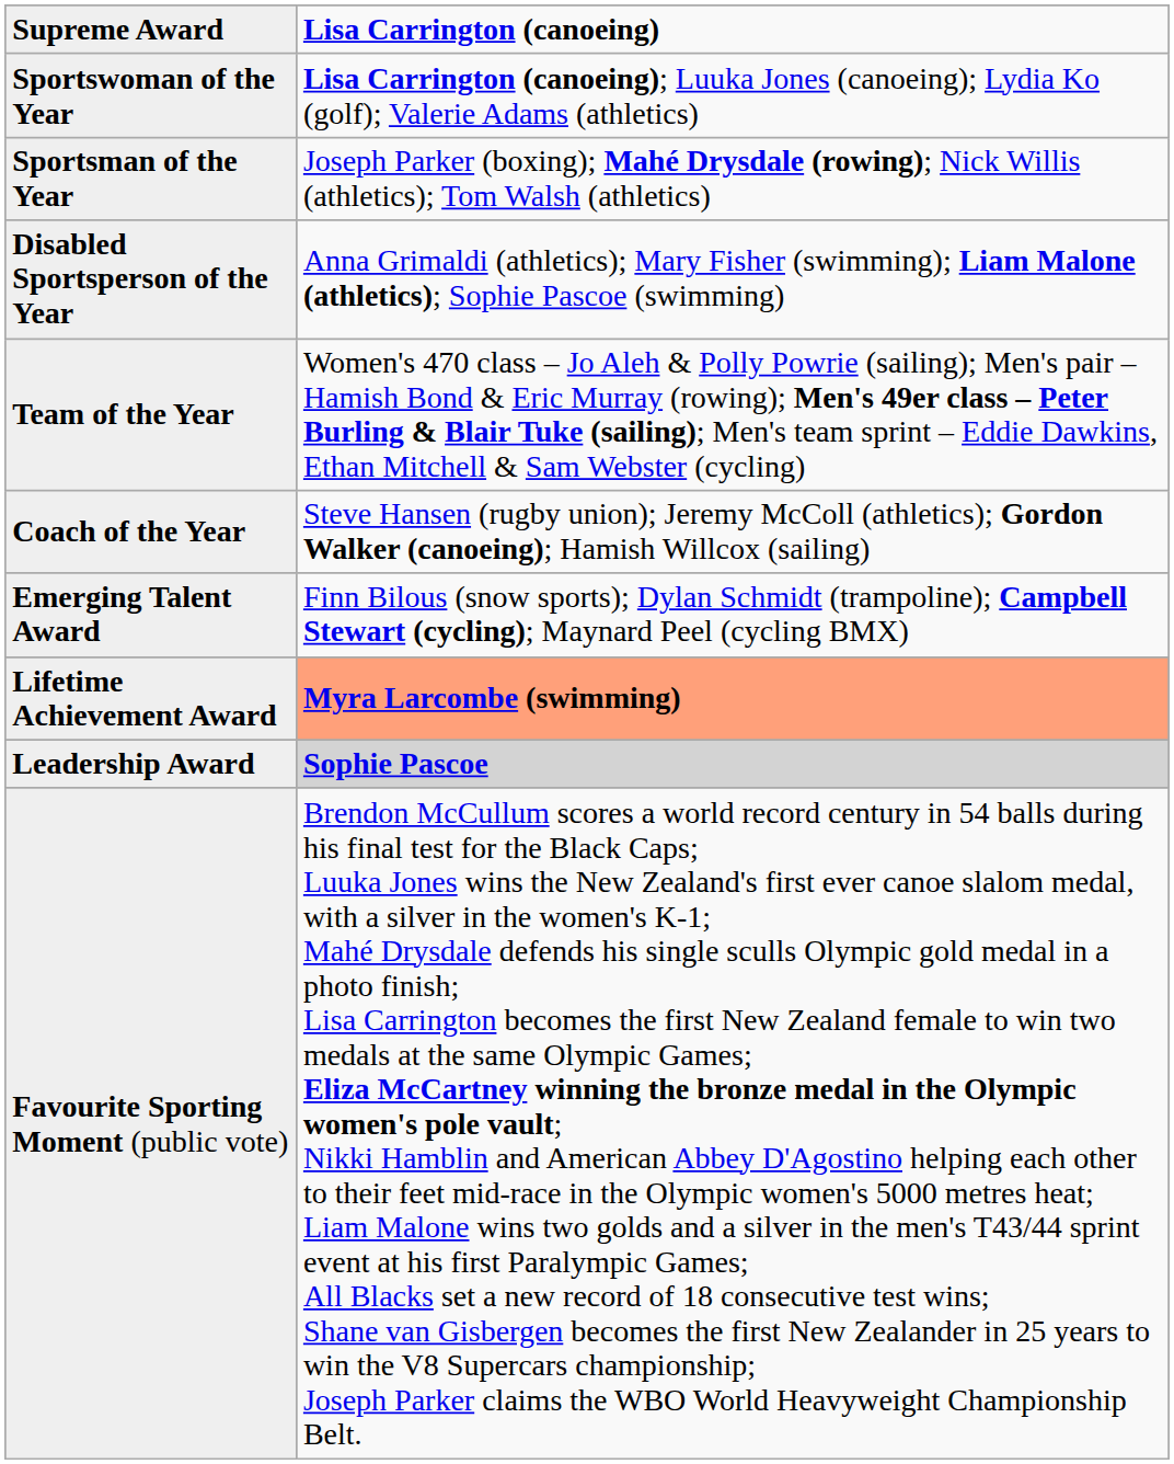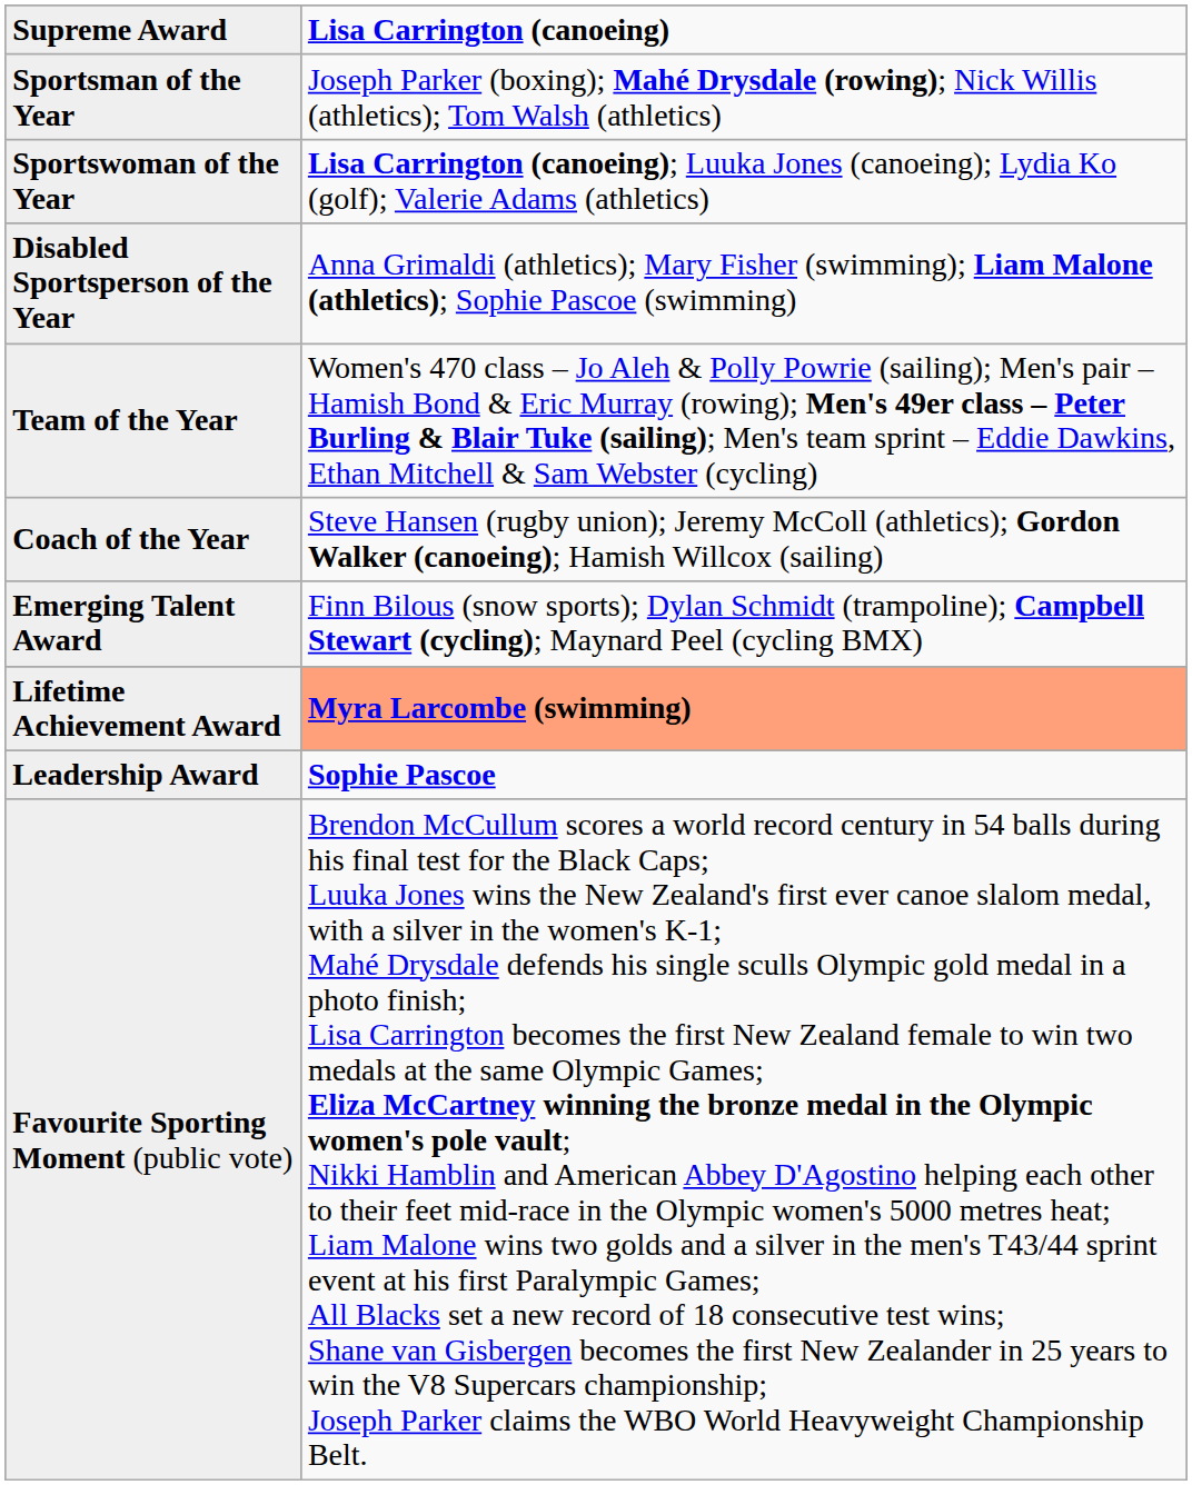 <table class=wikitable>
 <tr>
 <td style="background:#efefef; vertical-align:top;"><strong>Supreme Award</strong></td>
 <td><strong><a href='#'>Lisa Carrington</a> (canoeing)</strong></td>
 </tr>
 <tr>
+<td style="background:#efefef;"><strong>Sportsman of the Year</strong></td>
+<td><a href='#'>Joseph Parker</a> (boxing); <strong><a href='#'>Mahé Drysdale</a> (rowing)</strong>; <a href='#'>Nick Willis</a> (athletics); <a href='#'>Tom Walsh</a> (athletics)</td>
+</tr>
+<tr>
 <td style="background:#efefef;"><strong>Sportswoman of the Year</strong></td>
 <td><strong><a href='#'>Lisa Carrington</a> (canoeing)</strong>; <a href='#'>Luuka Jones</a> (canoeing); <a href='#'>Lydia Ko</a> (golf); <a href='#'>Valerie Adams</a> (athletics)</td>
-</tr>
-<tr>
-<td style="background:#efefef;"><strong>Sportsman of the Year</strong></td>
-<td><a href='#'>Joseph Parker</a> (boxing); <strong><a href='#'>Mahé Drysdale</a> (rowing)</strong>; <a href='#'>Nick Willis</a> (athletics); <a href='#'>Tom Walsh</a> (athletics)</td>
 </tr>
 <tr>
 <td style="background:#efefef;"><strong>Disabled Sportsperson of the Year</strong></td>
 <td><a href='#'>Anna Grimaldi</a> (athletics); <a href='#'>Mary Fisher</a> (swimming); <strong><a href='#'>Liam Malone</a> (athletics)</strong>; <a href='#'>Sophie Pascoe</a> (swimming)</td>
 </tr>
 <tr>
 <td style="background:#efefef;"><strong>Team of the Year</strong></td>
 <td>Women's 470 class – <a href='#'>Jo Aleh</a> & <a href='#'>Polly Powrie</a> (sailing); Men's pair – <a href='#'>Hamish Bond</a> & <a href='#'>Eric Murray</a> (rowing); <strong>Men's 49er class – <a href='#'>Peter Burling</a> & <a href='#'>Blair Tuke</a> (sailing)</strong>; Men's team sprint – <a href='#'>Eddie Dawkins</a>, <a href='#'>Ethan Mitchell</a> & <a href='#'>Sam Webster</a> (cycling)</td>
 </tr>
 <tr>
 <td style="background:#efefef;"><strong>Coach of the Year</strong></td>
 <td><a href='#'>Steve Hansen</a> (rugby union); Jeremy McColl (athletics); <strong>Gordon Walker (canoeing)</strong>; Hamish Willcox (sailing)</td>
 </tr>
 <tr>
 <td style="background:#efefef;"><strong>Emerging Talent Award</strong></td>
 <td><a href='#'>Finn Bilous</a> (snow sports); <a href='#'>Dylan Schmidt</a> (trampoline); <strong><a href='#'>Campbell Stewart</a> (cycling)</strong>; Maynard Peel (cycling BMX)</td>
 </tr>
 <tr>
 <td style="background:#efefef; width:25%;"><strong>Lifetime Achievement Award</strong></td>
 <td style="background: lightsalmon;"><strong><a href='#'>Myra Larcombe</a> (swimming)</strong></td>
 </tr>
 <tr>
 <td style="background:#efefef; width:25%;"><strong>Leadership Award</strong></td>
-<td style="background: lightgrey;"><strong><a href='#'>Sophie Pascoe</a></strong></td>
+<td><strong><a href='#'>Sophie Pascoe</a></strong></td>
 </tr>
 <tr>
 <td style="background:#efefef; width:25%;"><strong>Favourite Sporting Moment</strong> (public vote)</td>
 <td><a href='#'>Brendon McCullum</a> scores a world record century in 54 balls during his final test for the Black Caps;<br> <a href='#'>Luuka Jones</a> wins the New Zealand's first ever canoe slalom medal, with a silver in the women's K-1;<br><a href='#'>Mahé Drysdale</a> defends his single sculls Olympic gold medal in a photo finish;<br> <a href='#'>Lisa Carrington</a> becomes the first New Zealand female to win two medals at the same Olympic Games;<br><strong><a href='#'>Eliza McCartney</a> winning the bronze medal in the Olympic women's pole vault</strong>;<br><a href='#'>Nikki Hamblin</a> and American <a href='#'>Abbey D'Agostino</a> helping each other to their feet mid-race in the Olympic women's 5000 metres heat;<br><a href='#'>Liam Malone</a> wins two golds and a silver in the men's T43/44 sprint event at his first Paralympic Games;<br><a href='#'>All Blacks</a> set a new record of 18 consecutive test wins;<br><a href='#'>Shane van Gisbergen</a> becomes the first New Zealander in 25 years to win the V8 Supercars championship;<br><a href='#'>Joseph Parker</a> claims the WBO World Heavyweight Championship Belt.</td>
 </tr>
 </table>
